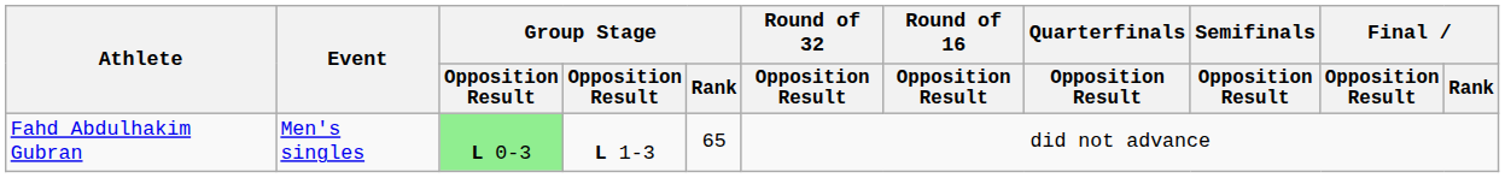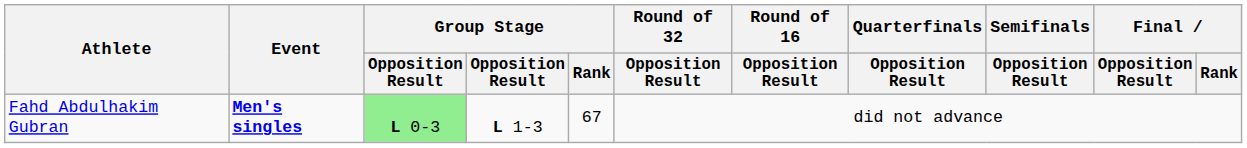 <table class="wikitable" style="font-size:90%">
 <tr>
 <th rowspan=2>Athlete</th>
 <th rowspan=2>Event</th>
 <th colspan=3>Group Stage</th>
 <th>Round of 32</th>
 <th>Round of 16</th>
 <th>Quarterfinals</th>
 <th>Semifinals</th>
 <th colspan=2>Final / </th>
 </tr>
 <tr style="font-size:95%">
 <th>Opposition<br>Result</th>
 <th>Opposition<br>Result</th>
 <th>Rank</th>
 <th>Opposition<br>Result</th>
 <th>Opposition<br>Result</th>
 <th>Opposition<br>Result</th>
 <th>Opposition<br>Result</th>
 <th>Opposition<br>Result</th>
 <th>Rank</th>
 </tr>
 <tr align=center>
 <td align=left><a href='#'>Fahd Abdulhakim Gubran</a></td>
-<td align=left><a href='#'>Men's singles</a></td>
+<td align=left><strong><a href='#'>Men's singles</a></strong></td>
 <td style="background: lightgreen;"><br><strong>L</strong> 0-3</td>
 <td><br><strong>L</strong> 1-3</td>
-<td>65</td>
+<td>67</td>
 <td colspan=6>did not advance</td>
 </tr>
 </table>
